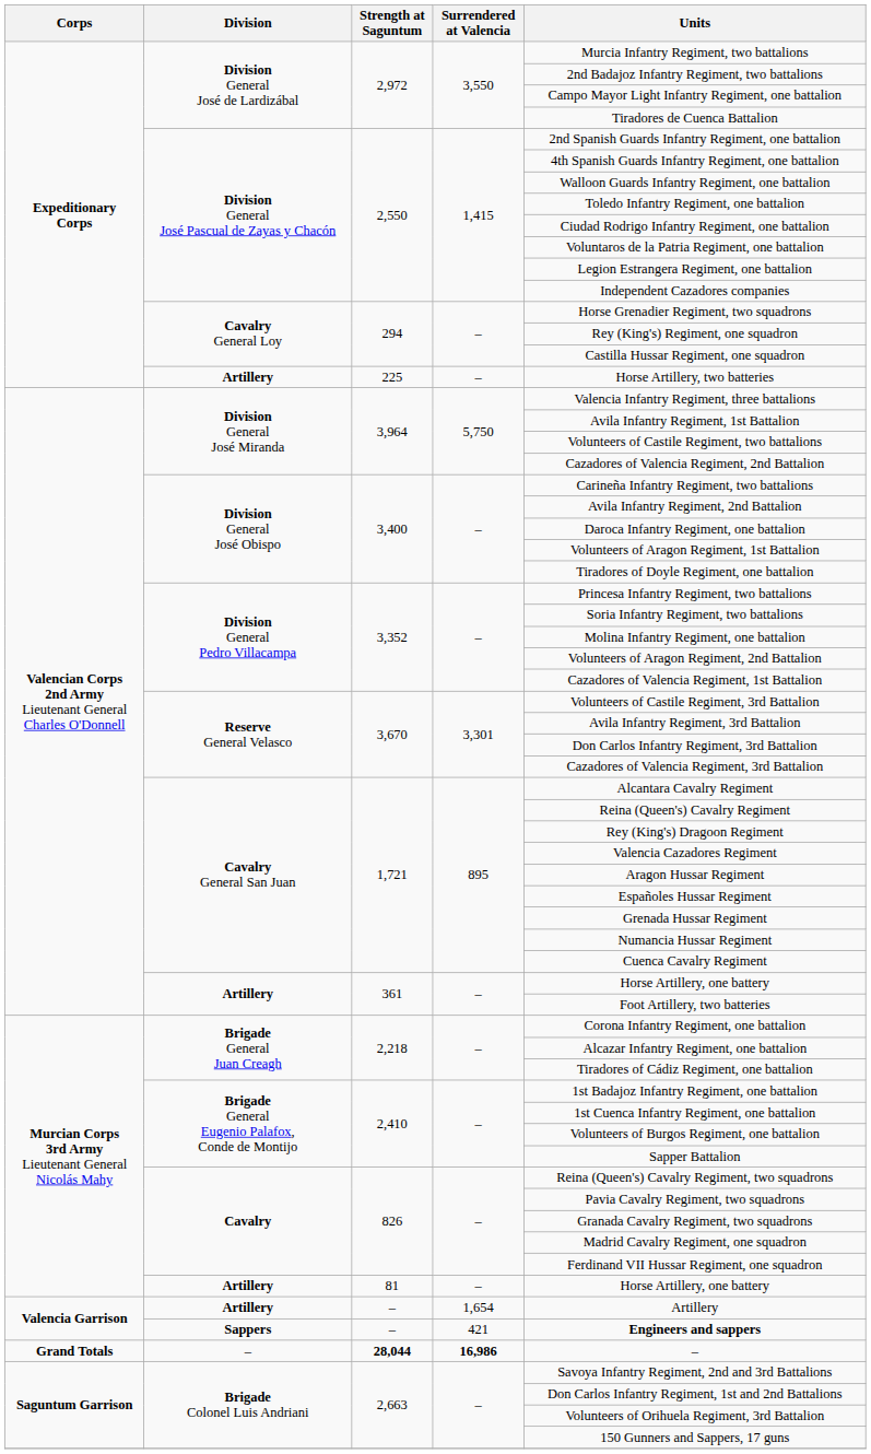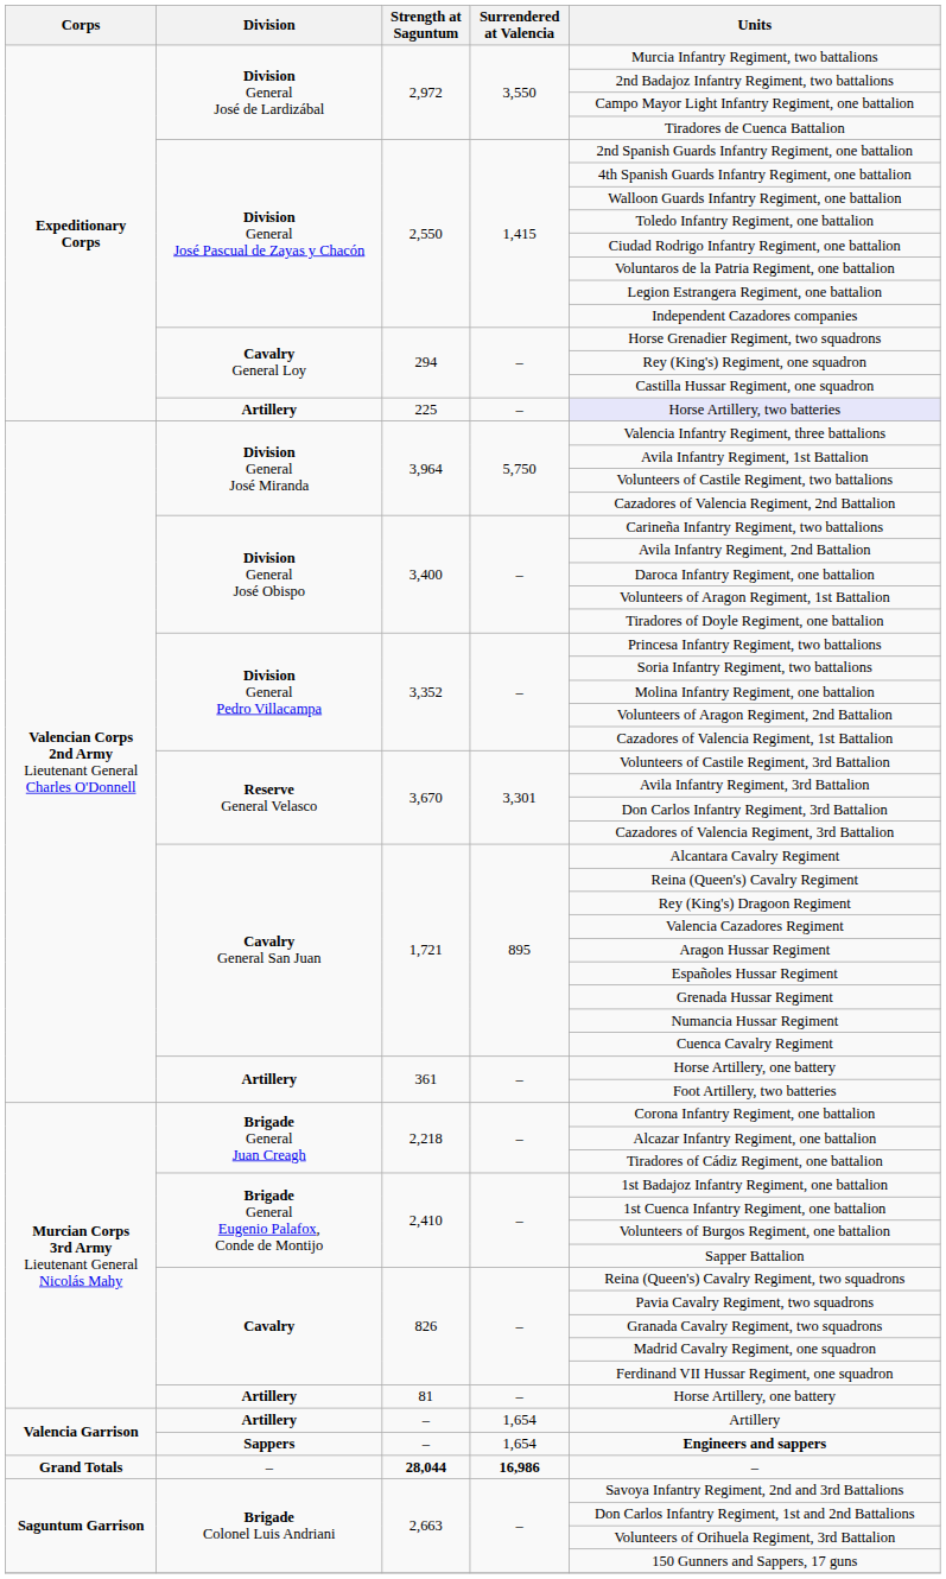 <table class="wikitable" style="text-align:center; width:80%;">
 <tr>
 <th>Corps</th>
 <th>Division</th>
 <th>Strength at<br>Saguntum</th>
 <th>Surrendered<br>at Valencia</th>
 <th>Units</th>
 </tr>
 <tr>
 <td ROWSPAN=16><strong>Expeditionary</strong><br><strong>Corps</strong></td>
 <td ROWSPAN=4><strong>Division</strong><br>General<br>José de Lardizábal</td>
 <td ROWSPAN=4>2,972</td>
 <td ROWSPAN=4>3,550</td>
 <td>Murcia Infantry Regiment, two battalions</td>
 </tr>
 <tr>
 <td>2nd Badajoz Infantry Regiment, two battalions</td>
 </tr>
 <tr>
 <td>Campo Mayor Light Infantry Regiment, one battalion</td>
 </tr>
 <tr>
 <td>Tiradores de Cuenca Battalion</td>
 </tr>
 <tr>
 <td ROWSPAN=8><strong>Division</strong><br>General<br><a href='#'>José Pascual de Zayas y Chacón</a></td>
 <td ROWSPAN=8>2,550</td>
 <td ROWSPAN=8>1,415</td>
 <td>2nd Spanish Guards Infantry Regiment, one battalion</td>
 </tr>
 <tr>
 <td>4th Spanish Guards Infantry Regiment, one battalion</td>
 </tr>
 <tr>
 <td>Walloon Guards Infantry Regiment, one battalion</td>
 </tr>
 <tr>
 <td>Toledo Infantry Regiment, one battalion</td>
 </tr>
 <tr>
 <td>Ciudad Rodrigo Infantry Regiment, one battalion</td>
 </tr>
 <tr>
 <td>Voluntaros de la Patria Regiment, one battalion</td>
 </tr>
 <tr>
 <td>Legion Estrangera Regiment, one battalion</td>
 </tr>
 <tr>
 <td>Independent Cazadores companies</td>
 </tr>
 <tr>
 <td ROWSPAN=3><strong>Cavalry</strong><br>General Loy</td>
 <td ROWSPAN=3>294</td>
 <td ROWSPAN=3>–</td>
 <td>Horse Grenadier Regiment, two squadrons</td>
 </tr>
 <tr>
 <td>Rey (King's) Regiment, one squadron</td>
 </tr>
 <tr>
 <td>Castilla Hussar Regiment, one squadron</td>
 </tr>
 <tr>
 <td ROWSPAN=1><strong>Artillery</strong></td>
 <td ROWSPAN=1>225</td>
 <td ROWSPAN=1>–</td>
-<td>Horse Artillery, two batteries</td>
+<td style="background: lavender;">Horse Artillery, two batteries</td>
 </tr>
 <tr>
 <td ROWSPAN=29><strong>Valencian Corps</strong><br><strong>2nd Army</strong><br>Lieutenant General<br><a href='#'>Charles O'Donnell</a></td>
 <td ROWSPAN=4><strong>Division</strong><br>General<br>José Miranda</td>
 <td ROWSPAN=4>3,964</td>
 <td ROWSPAN=4>5,750</td>
 <td>Valencia Infantry Regiment, three battalions</td>
 </tr>
 <tr>
 <td>Avila Infantry Regiment, 1st Battalion</td>
 </tr>
 <tr>
 <td>Volunteers of Castile Regiment, two battalions</td>
 </tr>
 <tr>
 <td>Cazadores of Valencia Regiment, 2nd Battalion</td>
 </tr>
 <tr>
 <td ROWSPAN=5><strong>Division</strong><br>General<br>José Obispo</td>
 <td ROWSPAN=5>3,400</td>
 <td ROWSPAN=5>–</td>
 <td>Carineña Infantry Regiment, two battalions</td>
 </tr>
 <tr>
 <td>Avila Infantry Regiment, 2nd Battalion</td>
 </tr>
 <tr>
 <td>Daroca Infantry Regiment, one battalion</td>
 </tr>
 <tr>
 <td>Volunteers of Aragon Regiment, 1st Battalion</td>
 </tr>
 <tr>
 <td>Tiradores of Doyle Regiment, one battalion</td>
 </tr>
 <tr>
 <td ROWSPAN=5><strong>Division</strong><br>General<br><a href='#'>Pedro Villacampa</a></td>
 <td ROWSPAN=5>3,352</td>
 <td ROWSPAN=5>–</td>
 <td>Princesa Infantry Regiment, two battalions</td>
 </tr>
 <tr>
 <td>Soria Infantry Regiment, two battalions</td>
 </tr>
 <tr>
 <td>Molina Infantry Regiment, one battalion</td>
 </tr>
 <tr>
 <td>Volunteers of Aragon Regiment, 2nd Battalion</td>
 </tr>
 <tr>
 <td>Cazadores of Valencia Regiment, 1st Battalion</td>
 </tr>
 <tr>
 <td ROWSPAN=4><strong>Reserve</strong><br>General Velasco</td>
 <td ROWSPAN=4>3,670</td>
 <td ROWSPAN=4>3,301</td>
 <td>Volunteers of Castile Regiment, 3rd Battalion</td>
 </tr>
 <tr>
 <td>Avila Infantry Regiment, 3rd Battalion</td>
 </tr>
 <tr>
 <td>Don Carlos Infantry Regiment, 3rd Battalion</td>
 </tr>
 <tr>
 <td>Cazadores of Valencia Regiment, 3rd Battalion</td>
 </tr>
 <tr>
 <td ROWSPAN=9><strong>Cavalry</strong><br>General San Juan</td>
 <td ROWSPAN=9>1,721</td>
 <td ROWSPAN=9>895</td>
 <td>Alcantara Cavalry Regiment</td>
 </tr>
 <tr>
 <td>Reina (Queen's) Cavalry Regiment</td>
 </tr>
 <tr>
 <td>Rey (King's) Dragoon Regiment</td>
 </tr>
 <tr>
 <td>Valencia Cazadores Regiment</td>
 </tr>
 <tr>
 <td>Aragon Hussar Regiment</td>
 </tr>
 <tr>
 <td>Españoles Hussar Regiment</td>
 </tr>
 <tr>
 <td>Grenada Hussar Regiment</td>
 </tr>
 <tr>
 <td>Numancia Hussar Regiment</td>
 </tr>
 <tr>
 <td>Cuenca Cavalry Regiment</td>
 </tr>
 <tr>
 <td ROWSPAN=2><strong>Artillery</strong></td>
 <td ROWSPAN=2>361</td>
 <td ROWSPAN=2>–</td>
 <td>Horse Artillery, one battery</td>
 </tr>
 <tr>
 <td>Foot Artillery, two batteries</td>
 </tr>
 <tr>
 <td ROWSPAN=13><strong>Murcian Corps</strong><br><strong>3rd Army</strong><br>Lieutenant General<br><a href='#'>Nicolás Mahy</a></td>
 <td ROWSPAN=3><strong>Brigade</strong><br>General<br><a href='#'>Juan Creagh</a></td>
 <td ROWSPAN=3>2,218</td>
 <td ROWSPAN=3>–</td>
 <td>Corona Infantry Regiment, one battalion</td>
 </tr>
 <tr>
 <td>Alcazar Infantry Regiment, one battalion</td>
 </tr>
 <tr>
 <td>Tiradores of Cádiz Regiment, one battalion</td>
 </tr>
 <tr>
 <td ROWSPAN=4><strong>Brigade</strong><br>General<br><a href='#'>Eugenio Palafox</a>,<br>Conde de Montijo</td>
 <td ROWSPAN=4>2,410</td>
 <td ROWSPAN=4>–</td>
 <td>1st Badajoz Infantry Regiment, one battalion</td>
 </tr>
 <tr>
 <td>1st Cuenca Infantry Regiment, one battalion</td>
 </tr>
 <tr>
 <td>Volunteers of Burgos Regiment, one battalion</td>
 </tr>
 <tr>
 <td>Sapper Battalion</td>
 </tr>
 <tr>
 <td ROWSPAN=5><strong>Cavalry</strong></td>
 <td ROWSPAN=5>826</td>
 <td ROWSPAN=5>–</td>
 <td>Reina (Queen's) Cavalry Regiment, two squadrons</td>
 </tr>
 <tr>
 <td>Pavia Cavalry Regiment, two squadrons</td>
 </tr>
 <tr>
 <td>Granada Cavalry Regiment, two squadrons</td>
 </tr>
 <tr>
 <td>Madrid Cavalry Regiment, one squadron</td>
 </tr>
 <tr>
 <td>Ferdinand VII Hussar Regiment, one squadron</td>
 </tr>
 <tr>
 <td ROWSPAN=1><strong>Artillery</strong></td>
 <td ROWSPAN=1>81</td>
 <td ROWSPAN=1>–</td>
 <td>Horse Artillery, one battery</td>
 </tr>
 <tr>
 <td ROWSPAN=2><strong>Valencia Garrison</strong></td>
 <td ROWSPAN=1><strong>Artillery</strong></td>
 <td ROWSPAN=1>–</td>
 <td ROWSPAN=1>1,654</td>
 <td>Artillery</td>
 </tr>
 <tr>
 <td ROWSPAN=1><strong>Sappers</strong></td>
 <td ROWSPAN=1>–</td>
-<td ROWSPAN=1>421</td>
+<td ROWSPAN=1>1,654</td>
 <td><strong>Engineers and sappers</strong></td>
 </tr>
 <tr>
 <td ROWSPAN=1><strong>Grand Totals</strong></td>
 <td ROWSPAN=1>–</td>
 <td ROWSPAN=1><strong>28,044</strong></td>
 <td ROWSPAN=1><strong>16,986</strong></td>
 <td>–</td>
 </tr>
 <tr>
 <td ROWSPAN=4><strong>Saguntum Garrison</strong></td>
 <td ROWSPAN=4><strong>Brigade</strong><br>Colonel Luis Andriani</td>
 <td ROWSPAN=4>2,663</td>
 <td ROWSPAN=4>–</td>
 <td>Savoya Infantry Regiment, 2nd and 3rd Battalions</td>
 </tr>
 <tr>
 <td>Don Carlos Infantry Regiment, 1st and 2nd Battalions</td>
 </tr>
 <tr>
 <td>Volunteers of Orihuela Regiment, 3rd Battalion</td>
 </tr>
 <tr>
 <td>150 Gunners and Sappers, 17 guns</td>
 </tr>
 <tr>
 </tr>
 </table>
